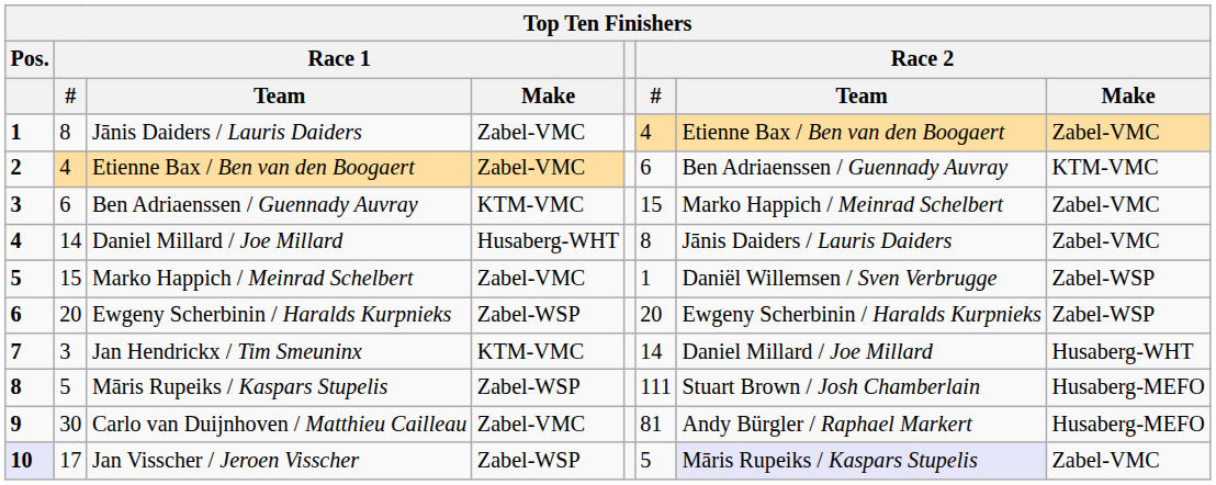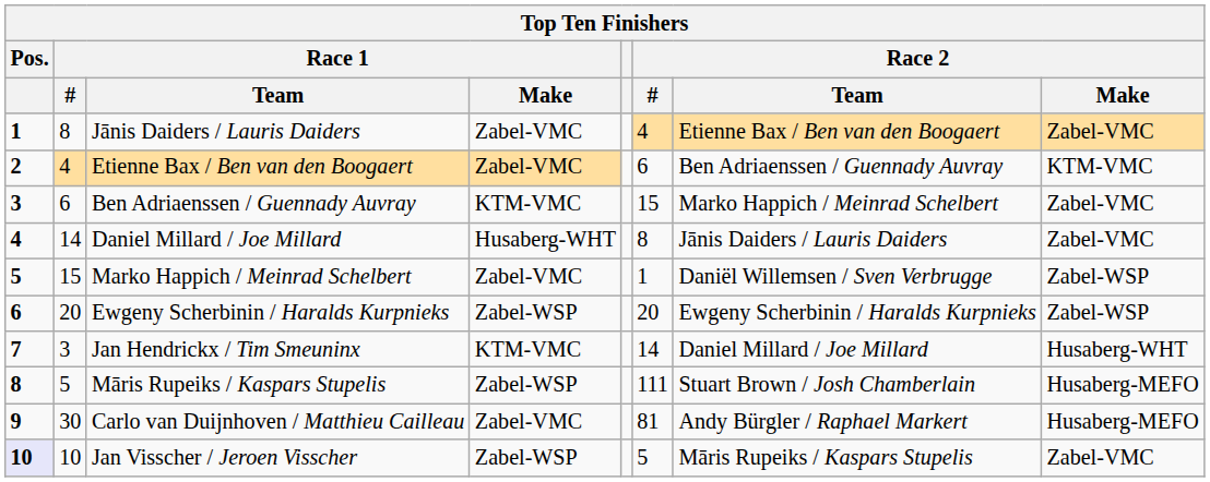 <table class="wikitable" style="font-size: 85%;">
 <tr>
 <th colspan=8>Top Ten Finishers</th>
 </tr>
 <tr>
 <th>Pos.</th>
 <th colspan=3>Race 1</th>
 <th></th>
 <th colspan=3>Race 2</th>
 </tr>
 <tr>
 <th></th>
 <th>#</th>
 <th>Team</th>
 <th>Make</th>
 <th></th>
 <th>#</th>
 <th>Team</th>
 <th>Make</th>
 </tr>
 <tr>
 <td><strong>1</strong></td>
 <td>8</td>
 <td> Jānis Daiders / <em>Lauris Daiders</em></td>
 <td>Zabel-VMC</td>
 <td></td>
 <td style="background:#ffdf9f;">4</td>
 <td style="background:#ffdf9f;"> Etienne Bax / <em>Ben van den Boogaert</em></td>
 <td style="background:#ffdf9f;">Zabel-VMC</td>
 </tr>
 <tr>
 <td><strong>2</strong></td>
 <td style="background:#ffdf9f;">4</td>
 <td style="background:#ffdf9f;"> Etienne Bax / <em>Ben van den Boogaert</em></td>
 <td style="background:#ffdf9f;">Zabel-VMC</td>
 <td></td>
 <td>6</td>
 <td> Ben Adriaenssen / <em>Guennady Auvray</em></td>
 <td>KTM-VMC</td>
 </tr>
 <tr>
 <td><strong>3</strong></td>
 <td>6</td>
 <td> Ben Adriaenssen / <em>Guennady Auvray</em></td>
 <td>KTM-VMC</td>
 <td></td>
 <td>15</td>
 <td> Marko Happich / <em>Meinrad Schelbert</em></td>
 <td>Zabel-VMC</td>
 </tr>
 <tr>
 <td><strong>4</strong></td>
 <td>14</td>
 <td> Daniel Millard / <em>Joe Millard</em></td>
 <td>Husaberg-WHT</td>
 <td></td>
 <td>8</td>
 <td> Jānis Daiders / <em>Lauris Daiders</em></td>
 <td>Zabel-VMC</td>
 </tr>
 <tr>
 <td><strong>5</strong></td>
 <td>15</td>
 <td> Marko Happich / <em>Meinrad Schelbert</em></td>
 <td>Zabel-VMC</td>
 <td></td>
 <td>1</td>
 <td> Daniël Willemsen / <em>Sven Verbrugge</em></td>
 <td>Zabel-WSP</td>
 </tr>
 <tr>
 <td><strong>6</strong></td>
 <td>20</td>
 <td> Ewgeny Scherbinin / <em>Haralds Kurpnieks</em></td>
 <td>Zabel-WSP</td>
 <td></td>
 <td>20</td>
 <td> Ewgeny Scherbinin / <em>Haralds Kurpnieks</em></td>
 <td>Zabel-WSP</td>
 </tr>
 <tr>
 <td><strong>7</strong></td>
 <td>3</td>
 <td> Jan Hendrickx / <em>Tim Smeuninx</em></td>
 <td>KTM-VMC</td>
 <td></td>
 <td>14</td>
 <td> Daniel Millard / <em>Joe Millard</em></td>
 <td>Husaberg-WHT</td>
 </tr>
 <tr>
 <td><strong>8</strong></td>
 <td>5</td>
 <td> Māris Rupeiks / <em>Kaspars Stupelis</em></td>
 <td>Zabel-WSP</td>
 <td></td>
 <td>111</td>
 <td> Stuart Brown / <em>Josh Chamberlain</em></td>
 <td>Husaberg-MEFO</td>
 </tr>
 <tr>
 <td><strong>9</strong></td>
 <td>30</td>
 <td> Carlo van Duijnhoven / <em>Matthieu Cailleau</em></td>
 <td>Zabel-VMC</td>
 <td></td>
 <td>81</td>
 <td> Andy Bürgler / <em>Raphael Markert</em></td>
 <td>Husaberg-MEFO</td>
 </tr>
 <tr>
 <td style="background: lavender;"><strong>10</strong></td>
-<td>17</td>
+<td>10</td>
 <td> Jan Visscher / <em>Jeroen Visscher</em></td>
 <td>Zabel-WSP</td>
 <td></td>
 <td>5</td>
-<td style="background: lavender;"> Māris Rupeiks / <em>Kaspars Stupelis</em></td>
+<td> Māris Rupeiks / <em>Kaspars Stupelis</em></td>
 <td>Zabel-VMC</td>
 </tr>
 </table>
